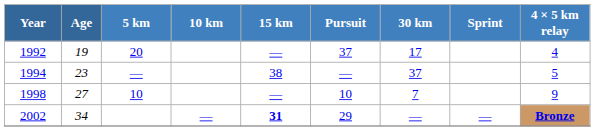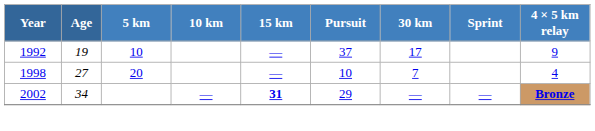 <table class="wikitable" style="font-size:95%; text-align:center; border:grey solid 1px; border-collapse:collapse; background:#ffffff;">
 <tr>
 <th style="background-color:#369; color:white; width:60px;"> Year </th>
 <th style="background-color:#369; color:white; width:40px;"> Age </th>
 <th style="background-color:#4180be; color:white; width:75px;"> 5 km </th>
 <th style="background-color:#4180be; color:white; width:75px;"> 10 km </th>
 <th style="background-color:#4180be; color:white; width:75px;"> 15 km </th>
 <th style="background-color:#4180be; color:white; width:75px;"> Pursuit </th>
 <th style="background-color:#4180be; color:white; width:75px;"> 30 km </th>
 <th style="background-color:#4180be; color:white; width:75px;"> Sprint </th>
 <th style="background-color:#4180be; color:white; width:75px;"> 4 × 5 km <br> relay </th>
 </tr>
 <tr>
 <td><a href='#'>1992</a></td>
 <td><em>19</em></td>
-<td><a href='#'>20</a></td>
+<td><a href='#'>10</a></td>
 <td></td>
 <td><a href='#'>—</a></td>
 <td><a href='#'>37</a></td>
 <td><a href='#'>17</a></td>
 <td></td>
-<td><a href='#'>4</a></td>
-</tr>
-<tr>
-<td><a href='#'>1994</a></td>
-<td><em>23</em></td>
-<td><a href='#'>—</a></td>
-<td></td>
-<td><a href='#'>38</a></td>
-<td><a href='#'>—</a></td>
-<td><a href='#'>37</a></td>
-<td></td>
-<td><a href='#'>5</a></td>
+<td><a href='#'>9</a></td>
 </tr>
 <tr>
 <td><a href='#'>1998</a></td>
 <td><em>27</em></td>
-<td><a href='#'>10</a></td>
+<td><a href='#'>20</a></td>
 <td></td>
 <td><a href='#'>—</a></td>
 <td><a href='#'>10</a></td>
 <td><a href='#'>7</a></td>
 <td></td>
-<td><a href='#'>9</a></td>
+<td><a href='#'>4</a></td>
 </tr>
 <tr>
 <td><a href='#'>2002</a></td>
 <td><em>34</em></td>
 <td></td>
 <td><a href='#'>—</a></td>
 <td><strong><a href='#'>31</a></strong></td>
 <td><a href='#'>29</a></td>
 <td><a href='#'>—</a></td>
 <td><a href='#'>—</a></td>
 <td bgcolor="cc9966"><a href='#'><strong>Bronze</strong></a></td>
 </tr>
 <tr>
 </tr>
 </table>
